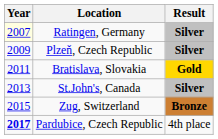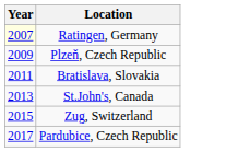 <table class="wikitable" style="text-align:center;">
 <tr>
 <th>Year</th>
 <th>Location</th>
-<th>Result</th>
 </tr>
 <tr>
 <td style="background: lightyellow;"><a href='#'>2007</a></td>
 <td><a href='#'>Ratingen</a>, Germany</td>
-<td bgcolor=Silver><strong>Silver</strong></td>
 </tr>
 <tr>
 <td><a href='#'>2009</a></td>
 <td><a href='#'>Plzeň</a>, Czech Republic</td>
-<td bgcolor=Silver><strong>Silver</strong></td>
 </tr>
 <tr>
 <td><a href='#'>2011</a></td>
 <td><a href='#'>Bratislava</a>, Slovakia</td>
-<td bgcolor=gold><strong>Gold</strong></td>
 </tr>
 <tr>
 <td><a href='#'>2013</a></td>
 <td><a href='#'>St.John's</a>, Canada</td>
-<td bgcolor=Silver><strong>Silver</strong></td>
 </tr>
 <tr>
 <td><a href='#'>2015</a></td>
 <td><a href='#'>Zug</a>, Switzerland</td>
-<td bgcolor=cd7f32><strong>Bronze</strong></td>
 </tr>
 <tr>
-<td><strong><a href='#'>2017</a></strong></td>
+<td><a href='#'>2017</a></td>
 <td><a href='#'>Pardubice</a>, Czech Republic</td>
-<td>4th place</td>
 </tr>
 </table>
